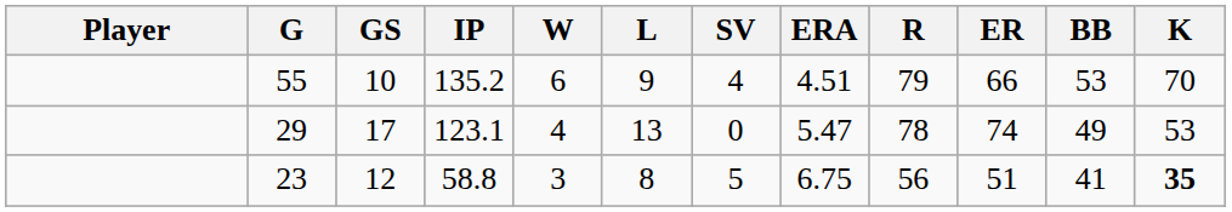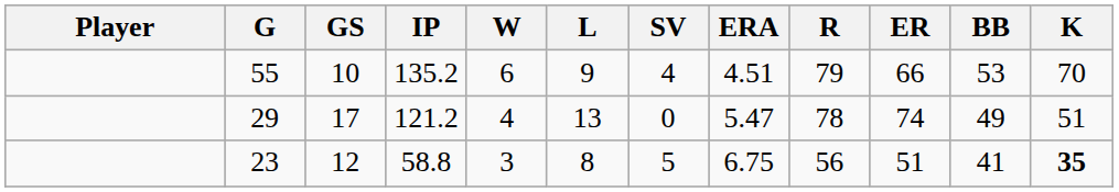 <table class="wikitable sortable">
 <tr>
 <th bgcolor="#DDDDFF" width="19%">Player</th>
 <th bgcolor="#DDDDFF" width="7%">G</th>
 <th bgcolor="#DDDDFF" width="7%">GS</th>
 <th bgcolor="#DDDDFF" width="7%">IP</th>
 <th bgcolor="#DDDDFF" width="7%">W</th>
 <th bgcolor="#DDDDFF" width="7%">L</th>
 <th bgcolor="#DDDDFF" width="7%">SV</th>
 <th bgcolor="#DDDDFF" width="7%">ERA</th>
 <th bgcolor="#DDDDFF" width="7%">R</th>
 <th bgcolor="#DDDDFF" width="7%">ER</th>
 <th bgcolor="#DDDDFF" width="7%">BB</th>
 <th bgcolor="#DDDDFF" width="7%">K</th>
 </tr>
 <tr align="center">
 <td></td>
 <td>55</td>
 <td>10</td>
 <td>135.2</td>
 <td>6</td>
 <td>9</td>
 <td>4</td>
 <td>4.51</td>
 <td>79</td>
 <td>66</td>
 <td>53</td>
 <td>70</td>
 </tr>
 <tr align="center">
 <td></td>
 <td>29</td>
 <td>17</td>
-<td>123.1</td>
+<td>121.2</td>
 <td>4</td>
 <td>13</td>
 <td>0</td>
 <td>5.47</td>
 <td>78</td>
 <td>74</td>
 <td>49</td>
-<td>53</td>
+<td>51</td>
 </tr>
 <tr align="center">
 <td></td>
 <td>23</td>
 <td>12</td>
 <td>58.8</td>
 <td>3</td>
 <td>8</td>
 <td>5</td>
 <td>6.75</td>
 <td>56</td>
 <td>51</td>
 <td>41</td>
 <td><strong>35</strong></td>
 </tr>
 </table>
